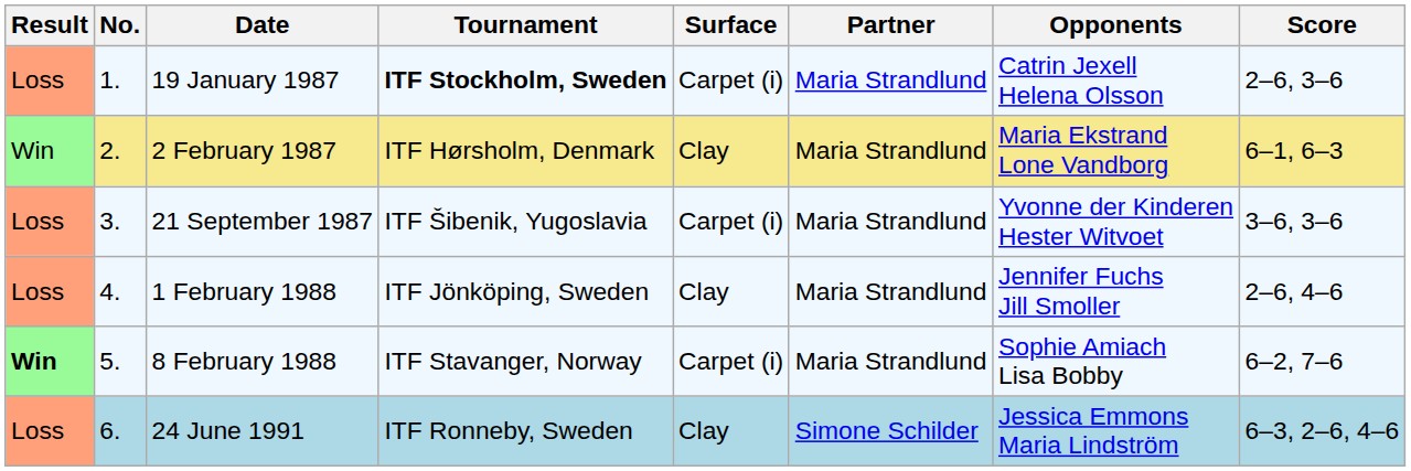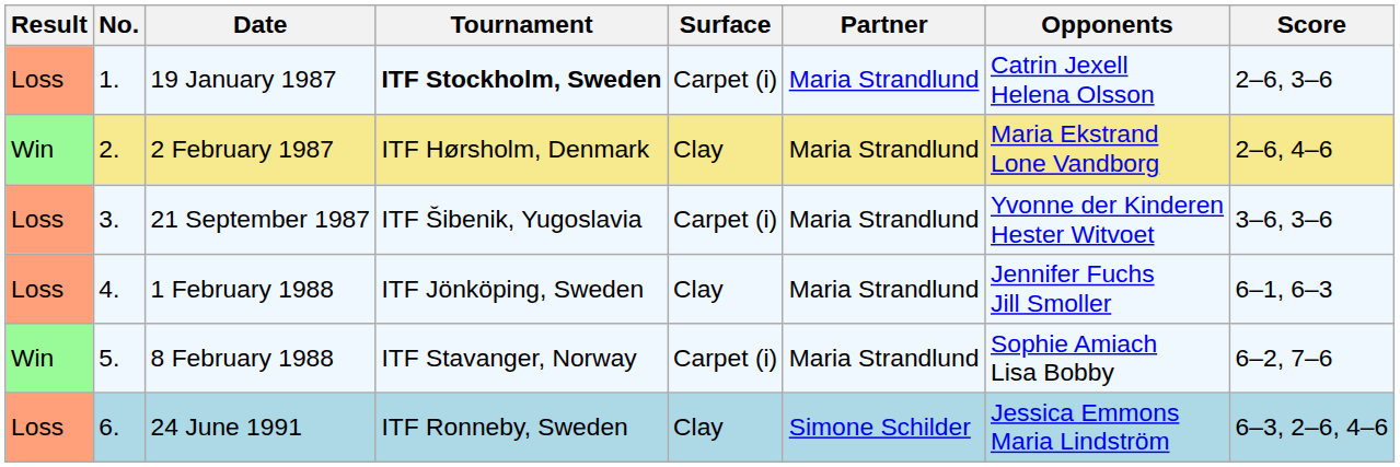 <table class="sortable wikitable" style="font-size:97%;">
 <tr>
 <th>Result</th>
 <th>No.</th>
 <th>Date</th>
 <th>Tournament</th>
 <th>Surface</th>
 <th>Partner</th>
 <th>Opponents</th>
 <th>Score</th>
 </tr>
 <tr style="background:#f0f8ff;">
 <td style="background:#ffa07a;">Loss</td>
 <td>1.</td>
 <td>19 January 1987</td>
 <td><strong>ITF Stockholm, Sweden</strong></td>
 <td>Carpet (i)</td>
 <td> <a href='#'>Maria Strandlund</a></td>
 <td> <a href='#'>Catrin Jexell</a> <br>  <a href='#'>Helena Olsson</a></td>
 <td>2–6, 3–6</td>
 </tr>
 <tr style="background:#f7e98e;">
 <td style="background:#98fb98;">Win</td>
 <td>2.</td>
 <td>2 February 1987</td>
 <td>ITF Hørsholm, Denmark</td>
 <td>Clay</td>
 <td> Maria Strandlund</td>
 <td> <a href='#'>Maria Ekstrand</a> <br>  <a href='#'>Lone Vandborg</a></td>
-<td>6–1, 6–3</td>
+<td>2–6, 4–6</td>
 </tr>
 <tr style="background:#f0f8ff;">
 <td style="background:#ffa07a;">Loss</td>
 <td>3.</td>
 <td>21 September 1987</td>
 <td>ITF Šibenik, Yugoslavia</td>
 <td>Carpet (i)</td>
 <td> Maria Strandlund</td>
 <td> <a href='#'>Yvonne der Kinderen</a> <br>  <a href='#'>Hester Witvoet</a></td>
 <td>3–6, 3–6</td>
 </tr>
 <tr style="background:#f0f8ff;">
 <td style="background:#ffa07a;">Loss</td>
 <td>4.</td>
 <td>1 February 1988</td>
 <td>ITF Jönköping, Sweden</td>
 <td>Clay</td>
 <td> Maria Strandlund</td>
 <td> <a href='#'>Jennifer Fuchs</a> <br>  <a href='#'>Jill Smoller</a></td>
-<td>2–6, 4–6</td>
+<td>6–1, 6–3</td>
 </tr>
 <tr style="background:#f0f8ff;">
-<td style="background:#98fb98;"><strong>Win</strong></td>
+<td style="background:#98fb98;">Win</td>
 <td>5.</td>
 <td>8 February 1988</td>
 <td>ITF Stavanger, Norway</td>
 <td>Carpet (i)</td>
 <td> Maria Strandlund</td>
 <td> <a href='#'>Sophie Amiach</a> <br>  Lisa Bobby</td>
 <td>6–2, 7–6</td>
 </tr>
 <tr style="background:lightblue;">
 <td style="background:#ffa07a;">Loss</td>
 <td>6.</td>
 <td>24 June 1991</td>
 <td>ITF Ronneby, Sweden</td>
 <td>Clay</td>
 <td> <a href='#'>Simone Schilder</a></td>
 <td> <a href='#'>Jessica Emmons</a> <br>  <a href='#'>Maria Lindström</a></td>
 <td>6–3, 2–6, 4–6</td>
 </tr>
 </table>
